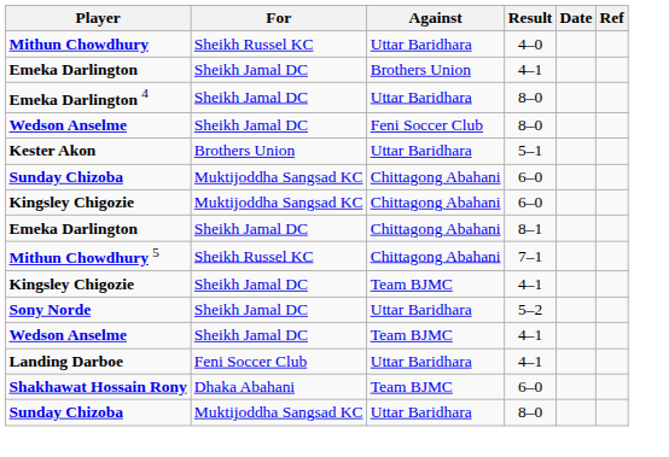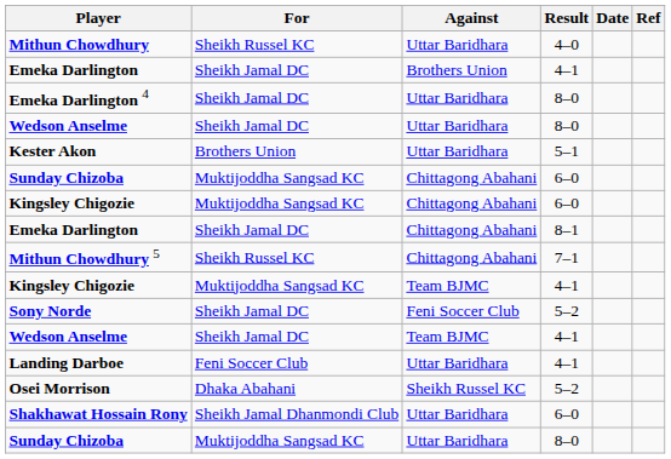 <table class="wikitable">
 <tr>
 <th>Player</th>
 <th>For</th>
 <th>Against</th>
 <th style="text-align:center">Result</th>
 <th>Date</th>
 <th>Ref</th>
 </tr>
 <tr>
 <td> <strong><a href='#'>Mithun Chowdhury</a></strong></td>
 <td><a href='#'>Sheikh Russel KC</a></td>
 <td><a href='#'>Uttar Baridhara</a></td>
 <td style="text-align:center;">4–0</td>
 <td></td>
 <td></td>
 </tr>
 <tr>
 <td> <strong>Emeka Darlington</strong></td>
 <td><a href='#'>Sheikh Jamal DC</a></td>
 <td><a href='#'>Brothers Union</a></td>
 <td style="text-align:center;">4–1</td>
 <td></td>
 <td></td>
 </tr>
 <tr>
 <td> <strong>Emeka Darlington</strong> <sup>4</sup></td>
 <td><a href='#'>Sheikh Jamal DC</a></td>
 <td><a href='#'>Uttar Baridhara</a></td>
 <td style="text-align:center;">8–0</td>
 <td></td>
 <td></td>
 </tr>
 <tr>
 <td> <strong><a href='#'>Wedson Anselme</a></strong></td>
 <td><a href='#'>Sheikh Jamal DC</a></td>
-<td><a href='#'>Feni Soccer Club</a></td>
+<td><a href='#'>Uttar Baridhara</a></td>
 <td style="text-align:center;">8–0</td>
 <td></td>
 <td></td>
 </tr>
 <tr>
 <td> <strong>Kester Akon</strong></td>
 <td><a href='#'>Brothers Union</a></td>
 <td><a href='#'>Uttar Baridhara</a></td>
 <td style="text-align:center;">5–1</td>
 <td></td>
 <td></td>
 </tr>
 <tr>
 <td><strong><a href='#'>Sunday Chizoba</a></strong></td>
 <td><a href='#'>Muktijoddha Sangsad KC</a></td>
 <td><a href='#'>Chittagong Abahani</a></td>
 <td style="text-align:center;">6–0</td>
 <td></td>
 <td></td>
 </tr>
 <tr>
 <td> <strong>Kingsley Chigozie</strong></td>
 <td><a href='#'>Muktijoddha Sangsad KC</a></td>
 <td><a href='#'>Chittagong Abahani</a></td>
 <td style="text-align:center;">6–0</td>
 <td></td>
 <td></td>
 </tr>
 <tr>
 <td> <strong>Emeka Darlington</strong></td>
 <td><a href='#'>Sheikh Jamal DC</a></td>
 <td><a href='#'>Chittagong Abahani</a></td>
 <td style="text-align:center;">8–1</td>
 <td></td>
 <td></td>
 </tr>
 <tr>
 <td> <strong><a href='#'>Mithun Chowdhury</a></strong> <sup>5</sup></td>
 <td><a href='#'>Sheikh Russel KC</a></td>
 <td><a href='#'>Chittagong Abahani</a></td>
 <td style="text-align:center;">7–1</td>
 <td></td>
 <td></td>
 </tr>
 <tr>
 <td> <strong>Kingsley Chigozie</strong></td>
-<td><a href='#'>Sheikh Jamal DC</a></td>
+<td><a href='#'>Muktijoddha Sangsad KC</a></td>
 <td><a href='#'>Team BJMC</a></td>
 <td style="text-align:center;">4–1</td>
 <td></td>
 <td></td>
 </tr>
 <tr>
 <td> <strong><a href='#'>Sony Norde</a></strong></td>
 <td><a href='#'>Sheikh Jamal DC</a></td>
-<td><a href='#'>Uttar Baridhara</a></td>
+<td><a href='#'>Feni Soccer Club</a></td>
 <td style="text-align:center;">5–2</td>
 <td></td>
 <td></td>
 </tr>
 <tr>
 <td> <strong><a href='#'>Wedson Anselme</a></strong></td>
 <td><a href='#'>Sheikh Jamal DC</a></td>
 <td><a href='#'>Team BJMC </a></td>
 <td style="text-align:center;">4–1</td>
 <td></td>
 <td></td>
 </tr>
 <tr>
 <td> <strong>Landing Darboe</strong></td>
 <td><a href='#'>Feni Soccer Club</a></td>
 <td><a href='#'>Uttar Baridhara</a></td>
 <td style="text-align:center;">4–1</td>
 <td></td>
 <td></td>
 </tr>
 <tr>
+<td> <strong>Osei Morrison</strong></td>
+<td><a href='#'>Dhaka Abahani</a></td>
+<td><a href='#'>Sheikh Russel KC</a></td>
+<td style="text-align:center;">5–2</td>
+<td></td>
+<td></td>
+</tr>
+<tr>
 <td> <strong><a href='#'>Shakhawat Hossain Rony</a></strong></td>
-<td><a href='#'>Dhaka Abahani</a></td>
-<td><a href='#'>Team BJMC </a></td>
+<td><a href='#'>Sheikh Jamal Dhanmondi Club</a></td>
+<td><a href='#'>Uttar Baridhara</a></td>
 <td style="text-align:center;">6–0</td>
 <td></td>
 <td></td>
 </tr>
 <tr>
 <td> <strong><a href='#'>Sunday Chizoba</a></strong></td>
 <td><a href='#'>Muktijoddha Sangsad KC</a></td>
 <td><a href='#'>Uttar Baridhara</a></td>
 <td style="text-align:center;">8–0</td>
 <td></td>
 <td></td>
 </tr>
 </table>
